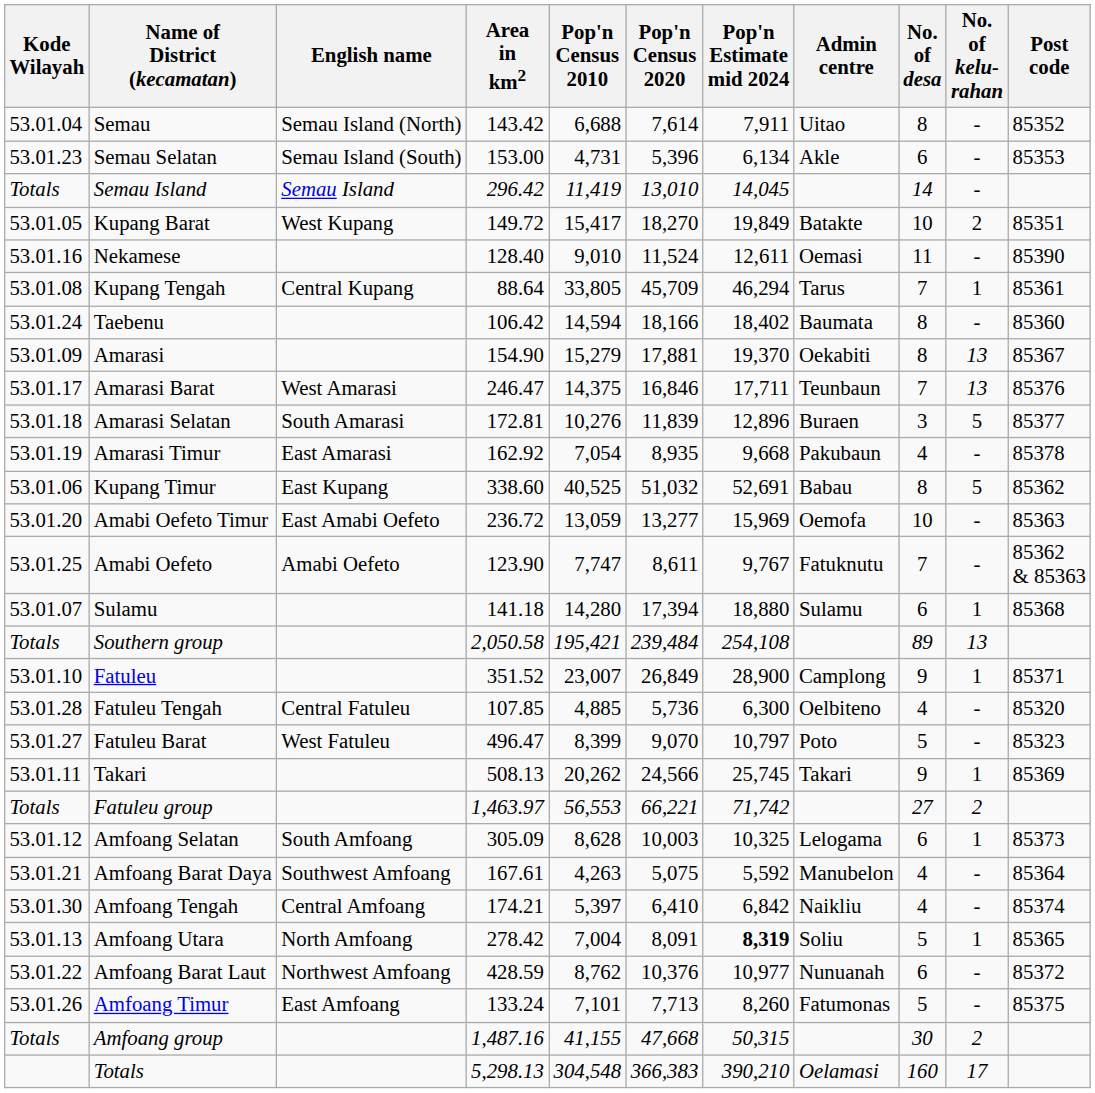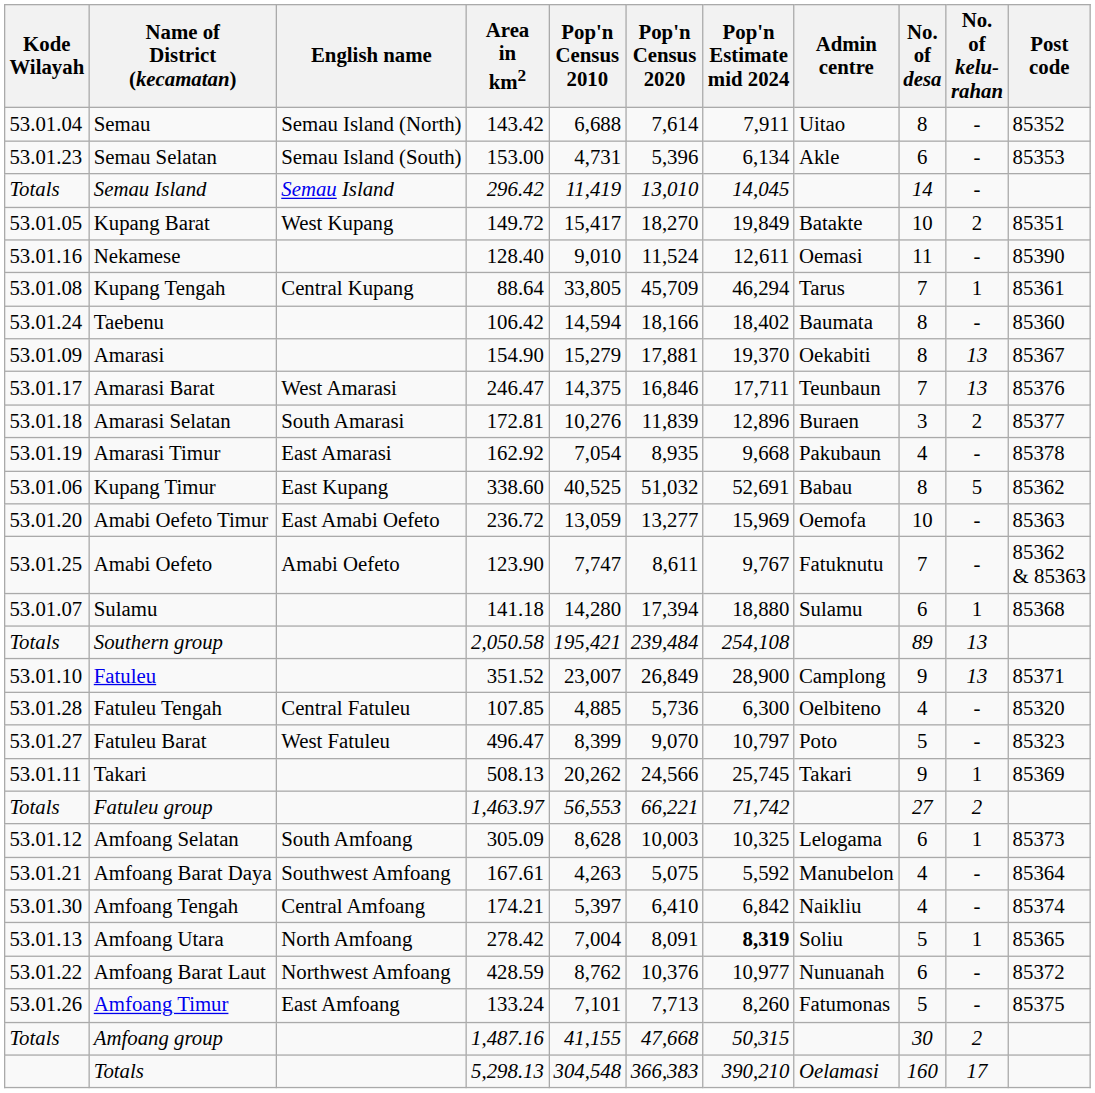 <table class="sortable wikitable">
 <tr>
 <th>Kode <br>Wilayah</th>
 <th>Name of<br>District<br>(<em>kecamatan</em>)</th>
 <th>English name</th>
 <th>Area <br>in <br>km<sup>2</sup></th>
 <th>Pop'n<br>Census<br>2010</th>
 <th>Pop'n<br>Census<br>2020</th>
 <th>Pop'n<br>Estimate<br>mid 2024</th>
 <th>Admin<br> centre</th>
 <th>No.<br>of <br><em>desa</em></th>
 <th>No.<br>of<br><em>kelu-<br>rahan</em></th>
 <th>Post<br>code</th>
 </tr>
 <tr>
 <td>53.01.04</td>
 <td>Semau </td>
 <td>Semau Island (North)</td>
 <td align="right">143.42</td>
 <td align="right">6,688</td>
 <td align="right">7,614</td>
 <td align="right">7,911</td>
 <td>Uitao</td>
 <td align="center">8</td>
 <td align="center">-</td>
 <td>85352</td>
 </tr>
 <tr>
 <td>53.01.23</td>
 <td>Semau Selatan </td>
 <td>Semau Island (South)</td>
 <td align="right">153.00</td>
 <td align="right">4,731</td>
 <td align="right">5,396</td>
 <td align="right">6,134</td>
 <td>Akle</td>
 <td align="center">6</td>
 <td align="center">-</td>
 <td>85353</td>
 </tr>
 <tr>
 <td><em>Totals</em></td>
 <td><em>Semau Island</em></td>
 <td><em><a href='#'>Semau</a> Island</em></td>
 <td align="right"><em>296.42</em></td>
 <td align="right"><em>11,419</em></td>
 <td align="right"><em>13,010</em></td>
 <td align="right"><em>14,045</em></td>
 <td></td>
 <td align="center"><em>14</em></td>
 <td align="center">-</td>
 <td></td>
 </tr>
 <tr>
 <td>53.01.05</td>
 <td>Kupang Barat </td>
 <td>West Kupang</td>
 <td align="right">149.72</td>
 <td align="right">15,417</td>
 <td align="right">18,270</td>
 <td align="right">19,849</td>
 <td>Batakte</td>
 <td align="center">10</td>
 <td align="center">2</td>
 <td>85351</td>
 </tr>
 <tr>
 <td>53.01.16</td>
 <td>Nekamese </td>
 <td></td>
 <td align="right">128.40</td>
 <td align="right">9,010</td>
 <td align="right">11,524</td>
 <td align="right">12,611</td>
 <td>Oemasi</td>
 <td align="center">11</td>
 <td align="center">-</td>
 <td>85390</td>
 </tr>
 <tr>
 <td>53.01.08</td>
 <td>Kupang Tengah </td>
 <td>Central Kupang</td>
 <td align="right">88.64</td>
 <td align="right">33,805</td>
 <td align="right">45,709</td>
 <td align="right">46,294</td>
 <td>Tarus</td>
 <td align="center">7</td>
 <td align="center">1</td>
 <td>85361</td>
 </tr>
 <tr>
 <td>53.01.24</td>
 <td>Taebenu </td>
 <td></td>
 <td align="right">106.42</td>
 <td align="right">14,594</td>
 <td align="right">18,166</td>
 <td align="right">18,402</td>
 <td>Baumata</td>
 <td align="center">8</td>
 <td align="center">-</td>
 <td>85360</td>
 </tr>
 <tr>
 <td>53.01.09</td>
 <td>Amarasi </td>
 <td></td>
 <td align="right">154.90</td>
 <td align="right">15,279</td>
 <td align="right">17,881</td>
 <td align="right">19,370</td>
 <td>Oekabiti</td>
 <td align="center">8</td>
 <td align="center"><em>13</em></td>
 <td>85367</td>
 </tr>
 <tr>
 <td>53.01.17</td>
 <td>Amarasi Barat </td>
 <td>West Amarasi</td>
 <td align="right">246.47</td>
 <td align="right">14,375</td>
 <td align="right">16,846</td>
 <td align="right">17,711</td>
 <td>Teunbaun</td>
 <td align="center">7</td>
 <td align="center"><em>13</em></td>
 <td>85376</td>
 </tr>
 <tr>
 <td>53.01.18</td>
 <td>Amarasi Selatan </td>
 <td>South Amarasi</td>
 <td align="right">172.81</td>
 <td align="right">10,276</td>
 <td align="right">11,839</td>
 <td align="right">12,896</td>
 <td>Buraen</td>
 <td align="center">3</td>
-<td align="center">5</td>
+<td align="center">2</td>
 <td>85377</td>
 </tr>
 <tr>
 <td>53.01.19</td>
 <td>Amarasi Timur </td>
 <td>East Amarasi</td>
 <td align="right">162.92</td>
 <td align="right">7,054</td>
 <td align="right">8,935</td>
 <td align="right">9,668</td>
 <td>Pakubaun</td>
 <td align="center">4</td>
 <td align="center">-</td>
 <td>85378</td>
 </tr>
 <tr>
 <td>53.01.06</td>
 <td>Kupang Timur </td>
 <td>East Kupang</td>
 <td align="right">338.60</td>
 <td align="right">40,525</td>
 <td align="right">51,032</td>
 <td align="right">52,691</td>
 <td>Babau</td>
 <td align="center">8</td>
 <td align="center">5</td>
 <td>85362</td>
 </tr>
 <tr>
 <td>53.01.20</td>
 <td>Amabi Oefeto Timur </td>
 <td>East Amabi Oefeto</td>
 <td align="right">236.72</td>
 <td align="right">13,059</td>
 <td align="right">13,277</td>
 <td align="right">15,969</td>
 <td>Oemofa</td>
 <td align="center">10</td>
 <td align="center">-</td>
 <td>85363</td>
 </tr>
 <tr>
 <td>53.01.25</td>
 <td>Amabi Oefeto </td>
 <td>Amabi Oefeto</td>
 <td align="right">123.90</td>
 <td align="right">7,747</td>
 <td align="right">8,611</td>
 <td align="right">9,767</td>
 <td>Fatuknutu</td>
 <td align="center">7</td>
 <td align="center">-</td>
 <td>85362<br>& 85363</td>
 </tr>
 <tr>
 <td>53.01.07</td>
 <td>Sulamu </td>
 <td></td>
 <td align="right">141.18</td>
 <td align="right">14,280</td>
 <td align="right">17,394</td>
 <td align="right">18,880</td>
 <td>Sulamu</td>
 <td align="center">6</td>
 <td align="center">1</td>
 <td>85368</td>
 </tr>
 <tr>
 <td><em>Totals</em></td>
 <td><em>Southern group</em></td>
 <td></td>
 <td align="right"><em>2,050.58</em></td>
 <td align="right"><em>195,421</em></td>
 <td align="right"><em>239,484</em></td>
 <td align="right"><em>254,108</em></td>
 <td></td>
 <td align="center"><em>89</em></td>
 <td align="center"><em>13</em></td>
 <td></td>
 </tr>
 <tr>
 <td>53.01.10</td>
 <td><a href='#'>Fatuleu</a></td>
 <td></td>
 <td align="right">351.52</td>
 <td align="right">23,007</td>
 <td align="right">26,849</td>
 <td align="right">28,900</td>
 <td>Camplong</td>
 <td align="center">9</td>
-<td align="center">1</td>
+<td align="center"><em>13</em></td>
 <td>85371</td>
 </tr>
 <tr>
 <td>53.01.28</td>
 <td>Fatuleu Tengah </td>
 <td>Central Fatuleu</td>
 <td align="right">107.85</td>
 <td align="right">4,885</td>
 <td align="right">5,736</td>
 <td align="right">6,300</td>
 <td>Oelbiteno</td>
 <td align="center">4</td>
 <td align="center">-</td>
 <td>85320</td>
 </tr>
 <tr>
 <td>53.01.27</td>
 <td>Fatuleu Barat </td>
 <td>West Fatuleu</td>
 <td align="right">496.47</td>
 <td align="right">8,399</td>
 <td align="right">9,070</td>
 <td align="right">10,797</td>
 <td>Poto</td>
 <td align="center">5</td>
 <td align="center">-</td>
 <td>85323</td>
 </tr>
 <tr>
 <td>53.01.11</td>
 <td>Takari </td>
 <td></td>
 <td align="right">508.13</td>
 <td align="right">20,262</td>
 <td align="right">24,566</td>
 <td align="right">25,745</td>
 <td>Takari</td>
 <td align="center">9</td>
 <td align="center">1</td>
 <td>85369</td>
 </tr>
 <tr>
 <td><em>Totals</em></td>
 <td><em>Fatuleu group</em></td>
 <td></td>
 <td align="right"><em>1,463.97</em></td>
 <td align="right"><em>56,553</em></td>
 <td align="right"><em>66,221</em></td>
 <td align="right"><em>71,742</em></td>
 <td></td>
 <td align="center"><em>27</em></td>
 <td align="center"><em>2</em></td>
 <td></td>
 </tr>
 <tr>
 <td>53.01.12</td>
 <td>Amfoang Selatan </td>
 <td>South Amfoang</td>
 <td align="right">305.09</td>
 <td align="right">8,628</td>
 <td align="right">10,003</td>
 <td align="right">10,325</td>
 <td>Lelogama</td>
 <td align="center">6</td>
 <td align="center">1</td>
 <td>85373</td>
 </tr>
 <tr>
 <td>53.01.21</td>
 <td>Amfoang Barat Daya </td>
 <td>Southwest Amfoang</td>
 <td align="right">167.61</td>
 <td align="right">4,263</td>
 <td align="right">5,075</td>
 <td align="right">5,592</td>
 <td>Manubelon</td>
 <td align="center">4</td>
 <td align="center">-</td>
 <td>85364</td>
 </tr>
 <tr>
 <td>53.01.30</td>
 <td>Amfoang Tengah </td>
 <td>Central Amfoang</td>
 <td align="right">174.21</td>
 <td align="right">5,397</td>
 <td align="right">6,410</td>
 <td align="right">6,842</td>
 <td>Naikliu</td>
 <td align="center">4</td>
 <td align="center">-</td>
 <td>85374</td>
 </tr>
 <tr>
 <td>53.01.13</td>
 <td>Amfoang Utara </td>
 <td>North Amfoang</td>
 <td align="right">278.42</td>
 <td align="right">7,004</td>
 <td align="right">8,091</td>
 <td align="right"><strong>8,319</strong></td>
 <td>Soliu</td>
 <td align="center">5</td>
 <td align="center">1</td>
 <td>85365</td>
 </tr>
 <tr>
 <td>53.01.22</td>
 <td>Amfoang Barat Laut </td>
 <td>Northwest Amfoang</td>
 <td align="right">428.59</td>
 <td align="right">8,762</td>
 <td align="right">10,376</td>
 <td align="right">10,977</td>
 <td>Nunuanah</td>
 <td align="center">6</td>
 <td align="center">-</td>
 <td>85372</td>
 </tr>
 <tr>
 <td>53.01.26</td>
 <td><a href='#'>Amfoang Timur</a></td>
 <td>East Amfoang</td>
 <td align="right">133.24</td>
 <td align="right">7,101</td>
 <td align="right">7,713</td>
 <td align="right">8,260</td>
 <td>Fatumonas</td>
 <td align="center">5</td>
 <td align="center">-</td>
 <td>85375</td>
 </tr>
 <tr>
 <td><em>Totals</em></td>
 <td><em>Amfoang group</em></td>
 <td></td>
 <td align="right"><em>1,487.16</em></td>
 <td align="right"><em>41,155</em></td>
 <td align="right"><em>47,668</em></td>
 <td align="right"><em>50,315</em></td>
 <td></td>
 <td align="center"><em>30</em></td>
 <td align="center"><em>2</em></td>
 <td></td>
 </tr>
 <tr>
 <td></td>
 <td><em>Totals</em></td>
 <td></td>
 <td align="right"><em>5,298.13</em></td>
 <td align="right"><em>304,548</em></td>
 <td align="right"><em>366,383</em></td>
 <td align="right"><em>390,210</em></td>
 <td><em>Oelamasi</em></td>
 <td align="center"><em>160</em></td>
 <td align="center"><em>17</em></td>
 </tr>
 </table>
